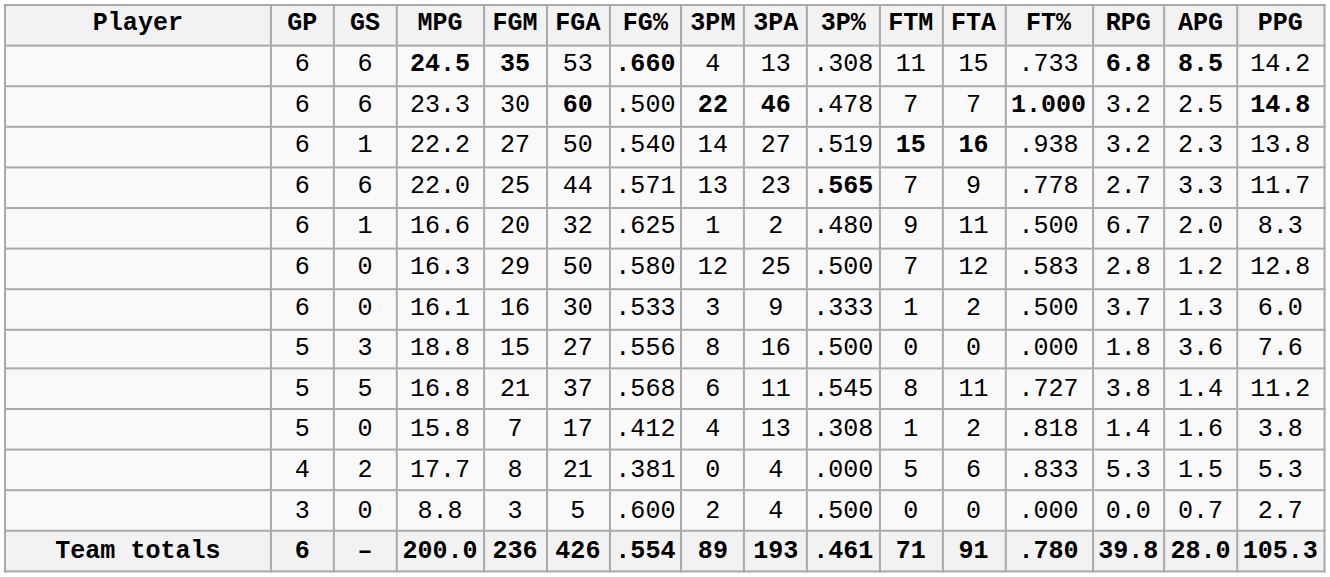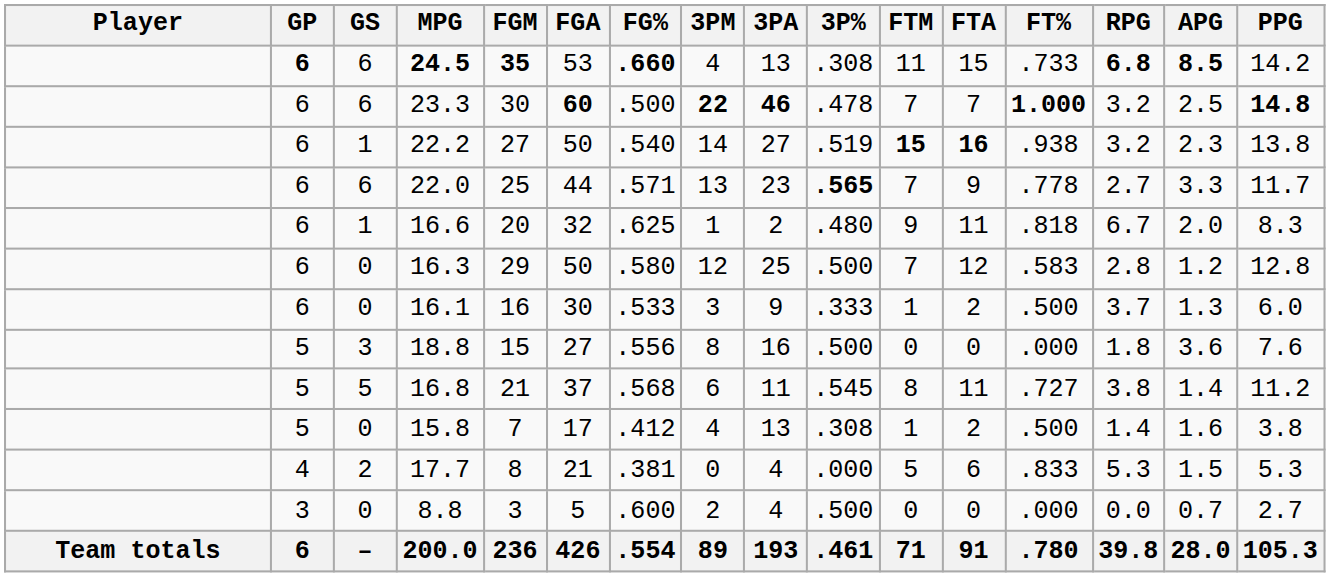 <table class="wikitable sortable" style="text-align:center; font-size:95%">
 <tr>
 <th scope="col" width="125px">Player</th>
 <th scope="col" width="25px">GP</th>
 <th scope="col" width="25px">GS</th>
 <th scope="col" width="25px">MPG</th>
 <th scope="col" width="25px">FGM</th>
 <th scope="col" width="25px">FGA</th>
 <th scope="col" width="25px">FG%</th>
 <th scope="col" width="25px">3PM</th>
 <th scope="col" width="25px">3PA</th>
 <th scope="col" width="25px">3P%</th>
 <th scope="col" width="25px">FTM</th>
 <th scope="col" width="25px">FTA</th>
 <th scope="col" width="25px">FT%</th>
 <th scope="col" width="25px">RPG</th>
 <th scope="col" width="25px">APG</th>
 <th scope="col" width="25px">PPG</th>
 </tr>
 <tr>
 <td></td>
-<td>6</td>
+<td><strong>6</strong></td>
 <td>6</td>
 <td><strong>24.5</strong></td>
 <td><strong>35</strong></td>
 <td>53</td>
 <td><strong>.660</strong></td>
 <td>4</td>
 <td>13</td>
 <td>.308</td>
 <td>11</td>
 <td>15</td>
 <td>.733</td>
 <td><strong>6.8</strong></td>
 <td><strong>8.5</strong></td>
 <td>14.2</td>
 </tr>
 <tr>
 <td></td>
 <td>6</td>
 <td>6</td>
 <td>23.3</td>
 <td>30</td>
 <td><strong>60</strong></td>
 <td>.500</td>
 <td><strong>22</strong></td>
 <td><strong>46</strong></td>
 <td>.478</td>
 <td>7</td>
 <td>7</td>
 <td><strong>1.000</strong></td>
 <td>3.2</td>
 <td>2.5</td>
 <td><strong>14.8</strong></td>
 </tr>
 <tr>
 <td></td>
 <td>6</td>
 <td>1</td>
 <td>22.2</td>
 <td>27</td>
 <td>50</td>
 <td>.540</td>
 <td>14</td>
 <td>27</td>
 <td>.519</td>
 <td><strong>15</strong></td>
 <td><strong>16</strong></td>
 <td>.938</td>
 <td>3.2</td>
 <td>2.3</td>
 <td>13.8</td>
 </tr>
 <tr>
 <td></td>
 <td>6</td>
 <td>6</td>
 <td>22.0</td>
 <td>25</td>
 <td>44</td>
 <td>.571</td>
 <td>13</td>
 <td>23</td>
 <td><strong>.565</strong></td>
 <td>7</td>
 <td>9</td>
 <td>.778</td>
 <td>2.7</td>
 <td>3.3</td>
 <td>11.7</td>
 </tr>
 <tr>
 <td></td>
 <td>6</td>
 <td>1</td>
 <td>16.6</td>
 <td>20</td>
 <td>32</td>
 <td>.625</td>
 <td>1</td>
 <td>2</td>
 <td>.480</td>
 <td>9</td>
 <td>11</td>
-<td>.500</td>
+<td>.818</td>
 <td>6.7</td>
 <td>2.0</td>
 <td>8.3</td>
 </tr>
 <tr>
 <td></td>
 <td>6</td>
 <td>0</td>
 <td>16.3</td>
 <td>29</td>
 <td>50</td>
 <td>.580</td>
 <td>12</td>
 <td>25</td>
 <td>.500</td>
 <td>7</td>
 <td>12</td>
 <td>.583</td>
 <td>2.8</td>
 <td>1.2</td>
 <td>12.8</td>
 </tr>
 <tr>
 <td></td>
 <td>6</td>
 <td>0</td>
 <td>16.1</td>
 <td>16</td>
 <td>30</td>
 <td>.533</td>
 <td>3</td>
 <td>9</td>
 <td>.333</td>
 <td>1</td>
 <td>2</td>
 <td>.500</td>
 <td>3.7</td>
 <td>1.3</td>
 <td>6.0</td>
 </tr>
 <tr>
 <td></td>
 <td>5</td>
 <td>3</td>
 <td>18.8</td>
 <td>15</td>
 <td>27</td>
 <td>.556</td>
 <td>8</td>
 <td>16</td>
 <td>.500</td>
 <td>0</td>
 <td>0</td>
 <td>.000</td>
 <td>1.8</td>
 <td>3.6</td>
 <td>7.6</td>
 </tr>
 <tr>
 <td></td>
 <td>5</td>
 <td>5</td>
 <td>16.8</td>
 <td>21</td>
 <td>37</td>
 <td>.568</td>
 <td>6</td>
 <td>11</td>
 <td>.545</td>
 <td>8</td>
 <td>11</td>
 <td>.727</td>
 <td>3.8</td>
 <td>1.4</td>
 <td>11.2</td>
 </tr>
 <tr>
 <td></td>
 <td>5</td>
 <td>0</td>
 <td>15.8</td>
 <td>7</td>
 <td>17</td>
 <td>.412</td>
 <td>4</td>
 <td>13</td>
 <td>.308</td>
 <td>1</td>
 <td>2</td>
-<td>.818</td>
+<td>.500</td>
 <td>1.4</td>
 <td>1.6</td>
 <td>3.8</td>
 </tr>
 <tr>
 <td></td>
 <td>4</td>
 <td>2</td>
 <td>17.7</td>
 <td>8</td>
 <td>21</td>
 <td>.381</td>
 <td>0</td>
 <td>4</td>
 <td>.000</td>
 <td>5</td>
 <td>6</td>
 <td>.833</td>
 <td>5.3</td>
 <td>1.5</td>
 <td>5.3</td>
 </tr>
 <tr>
 <td></td>
 <td>3</td>
 <td>0</td>
 <td>8.8</td>
 <td>3</td>
 <td>5</td>
 <td>.600</td>
 <td>2</td>
 <td>4</td>
 <td>.500</td>
 <td>0</td>
 <td>0</td>
 <td>.000</td>
 <td>0.0</td>
 <td>0.7</td>
 <td>2.7</td>
 </tr>
 <tr class="sortbottom">
 <th>Team totals</th>
 <th>6</th>
 <th>–</th>
 <th>200.0</th>
 <th>236</th>
 <th>426</th>
 <th>.554</th>
 <th>89</th>
 <th>193</th>
 <th>.461</th>
 <th>71</th>
 <th>91</th>
 <th>.780</th>
 <th>39.8</th>
 <th>28.0</th>
 <th>105.3</th>
 </tr>
 </table>
